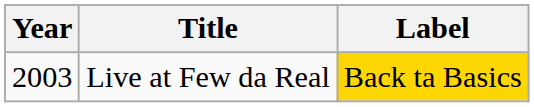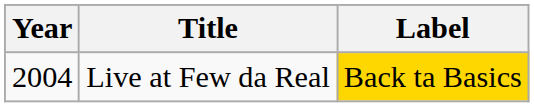 <table class="wikitable">
 <tr>
 <th align="left">Year</th>
 <th align="left">Title</th>
 <th align="left">Label</th>
 </tr>
 <tr>
-<td>2003</td>
+<td>2004</td>
 <td>Live at Few da Real</td>
 <td style="background: gold;">Back ta Basics</td>
 </tr>
 </table>
